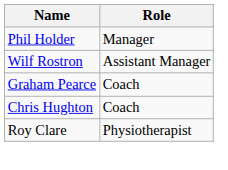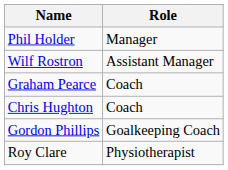 <table class="wikitable">
 <tr>
 <th>Name</th>
 <th>Role</th>
 </tr>
 <tr>
 <td> <a href='#'>Phil Holder</a></td>
 <td>Manager</td>
 </tr>
 <tr>
 <td> <a href='#'>Wilf Rostron</a></td>
 <td>Assistant Manager</td>
 </tr>
 <tr>
 <td> <a href='#'>Graham Pearce</a></td>
 <td>Coach</td>
 </tr>
 <tr>
 <td> <a href='#'>Chris Hughton</a></td>
 <td>Coach</td>
 </tr>
 <tr>
+<td> <a href='#'>Gordon Phillips</a></td>
+<td>Goalkeeping Coach</td>
+</tr>
+<tr>
 <td> Roy Clare</td>
 <td>Physiotherapist</td>
 </tr>
 </table>
